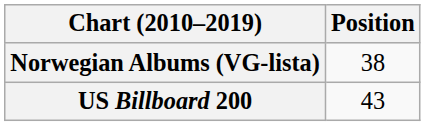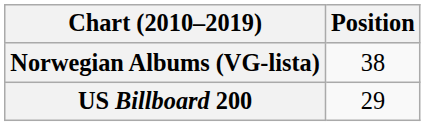 <table class="wikitable plainrowheaders" style="text-align:center">
 <tr>
 <th scope="col">Chart (2010–2019)</th>
 <th scope="col">Position</th>
 </tr>
 <tr>
 <th scope="row">Norwegian Albums (VG-lista)</th>
 <td>38</td>
 </tr>
 <tr>
 <th scope="row">US <em>Billboard</em> 200</th>
-<td>43</td>
+<td>29</td>
 </tr>
 </table>
